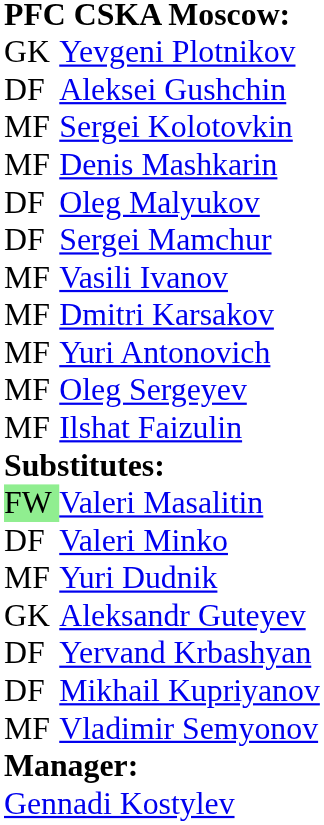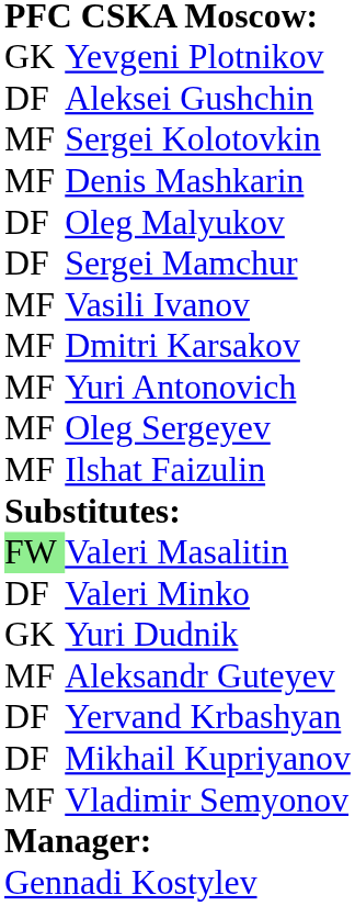 <table style="font-size: 90%" cellspacing="0" cellpadding="0">
 <tr>
 <td colspan="3"><strong>PFC CSKA Moscow:</strong></td>
 </tr>
 <tr>
 <th width="25"></th>
 </tr>
 <tr>
 <td>GK</td>
 <td> <a href='#'>Yevgeni Plotnikov</a></td>
 </tr>
 <tr>
 <td>DF</td>
 <td> <a href='#'>Aleksei Gushchin</a> </td>
 </tr>
 <tr>
 <td>MF</td>
 <td> <a href='#'>Sergei Kolotovkin</a></td>
 </tr>
 <tr>
 <td>MF</td>
 <td> <a href='#'>Denis Mashkarin</a></td>
 </tr>
 <tr>
 <td>DF</td>
 <td> <a href='#'>Oleg Malyukov</a></td>
 </tr>
 <tr>
 <td>DF</td>
 <td> <a href='#'>Sergei Mamchur</a></td>
 </tr>
 <tr>
 <td>MF</td>
 <td> <a href='#'>Vasili Ivanov</a> </td>
 </tr>
 <tr>
 <td>MF</td>
 <td> <a href='#'>Dmitri Karsakov</a></td>
 </tr>
 <tr>
 <td>MF</td>
 <td> <a href='#'>Yuri Antonovich</a></td>
 </tr>
 <tr>
 <td>MF</td>
 <td> <a href='#'>Oleg Sergeyev</a> </td>
 </tr>
 <tr>
 <td>MF</td>
 <td> <a href='#'>Ilshat Faizulin</a></td>
 </tr>
 <tr>
 <td colspan=3><strong>Substitutes:</strong></td>
 </tr>
 <tr>
 <td style="background: lightgreen;">FW</td>
 <td> <a href='#'>Valeri Masalitin</a> </td>
 </tr>
 <tr>
 <td>DF</td>
 <td> <a href='#'>Valeri Minko</a> </td>
 </tr>
 <tr>
-<td>MF</td>
+<td>GK</td>
 <td> <a href='#'>Yuri Dudnik</a> </td>
 </tr>
 <tr>
-<td>GK</td>
+<td>MF</td>
 <td> <a href='#'>Aleksandr Guteyev</a></td>
 </tr>
 <tr>
 <td>DF</td>
 <td> <a href='#'>Yervand Krbashyan</a></td>
 </tr>
 <tr>
 <td>DF</td>
 <td> <a href='#'>Mikhail Kupriyanov</a></td>
 </tr>
 <tr>
 <td>MF</td>
 <td> <a href='#'>Vladimir Semyonov</a></td>
 </tr>
 <tr>
 <td colspan=3><strong>Manager:</strong></td>
 </tr>
 <tr>
 <td colspan="3"> <a href='#'>Gennadi Kostylev</a></td>
 </tr>
 </table>
